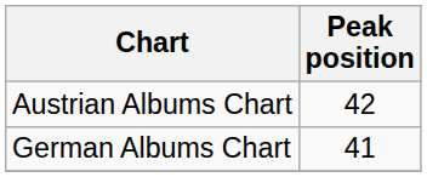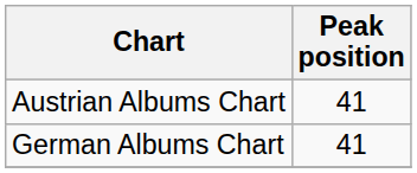 <table class="wikitable sortable">
 <tr>
 <th>Chart</th>
 <th>Peak<br>position</th>
 </tr>
 <tr>
 <td>Austrian Albums Chart</td>
-<td align="center">42</td>
+<td align="center">41</td>
 </tr>
 <tr>
 <td>German Albums Chart</td>
 <td align="center">41</td>
 </tr>
 <tr>
 </tr>
 </table>
